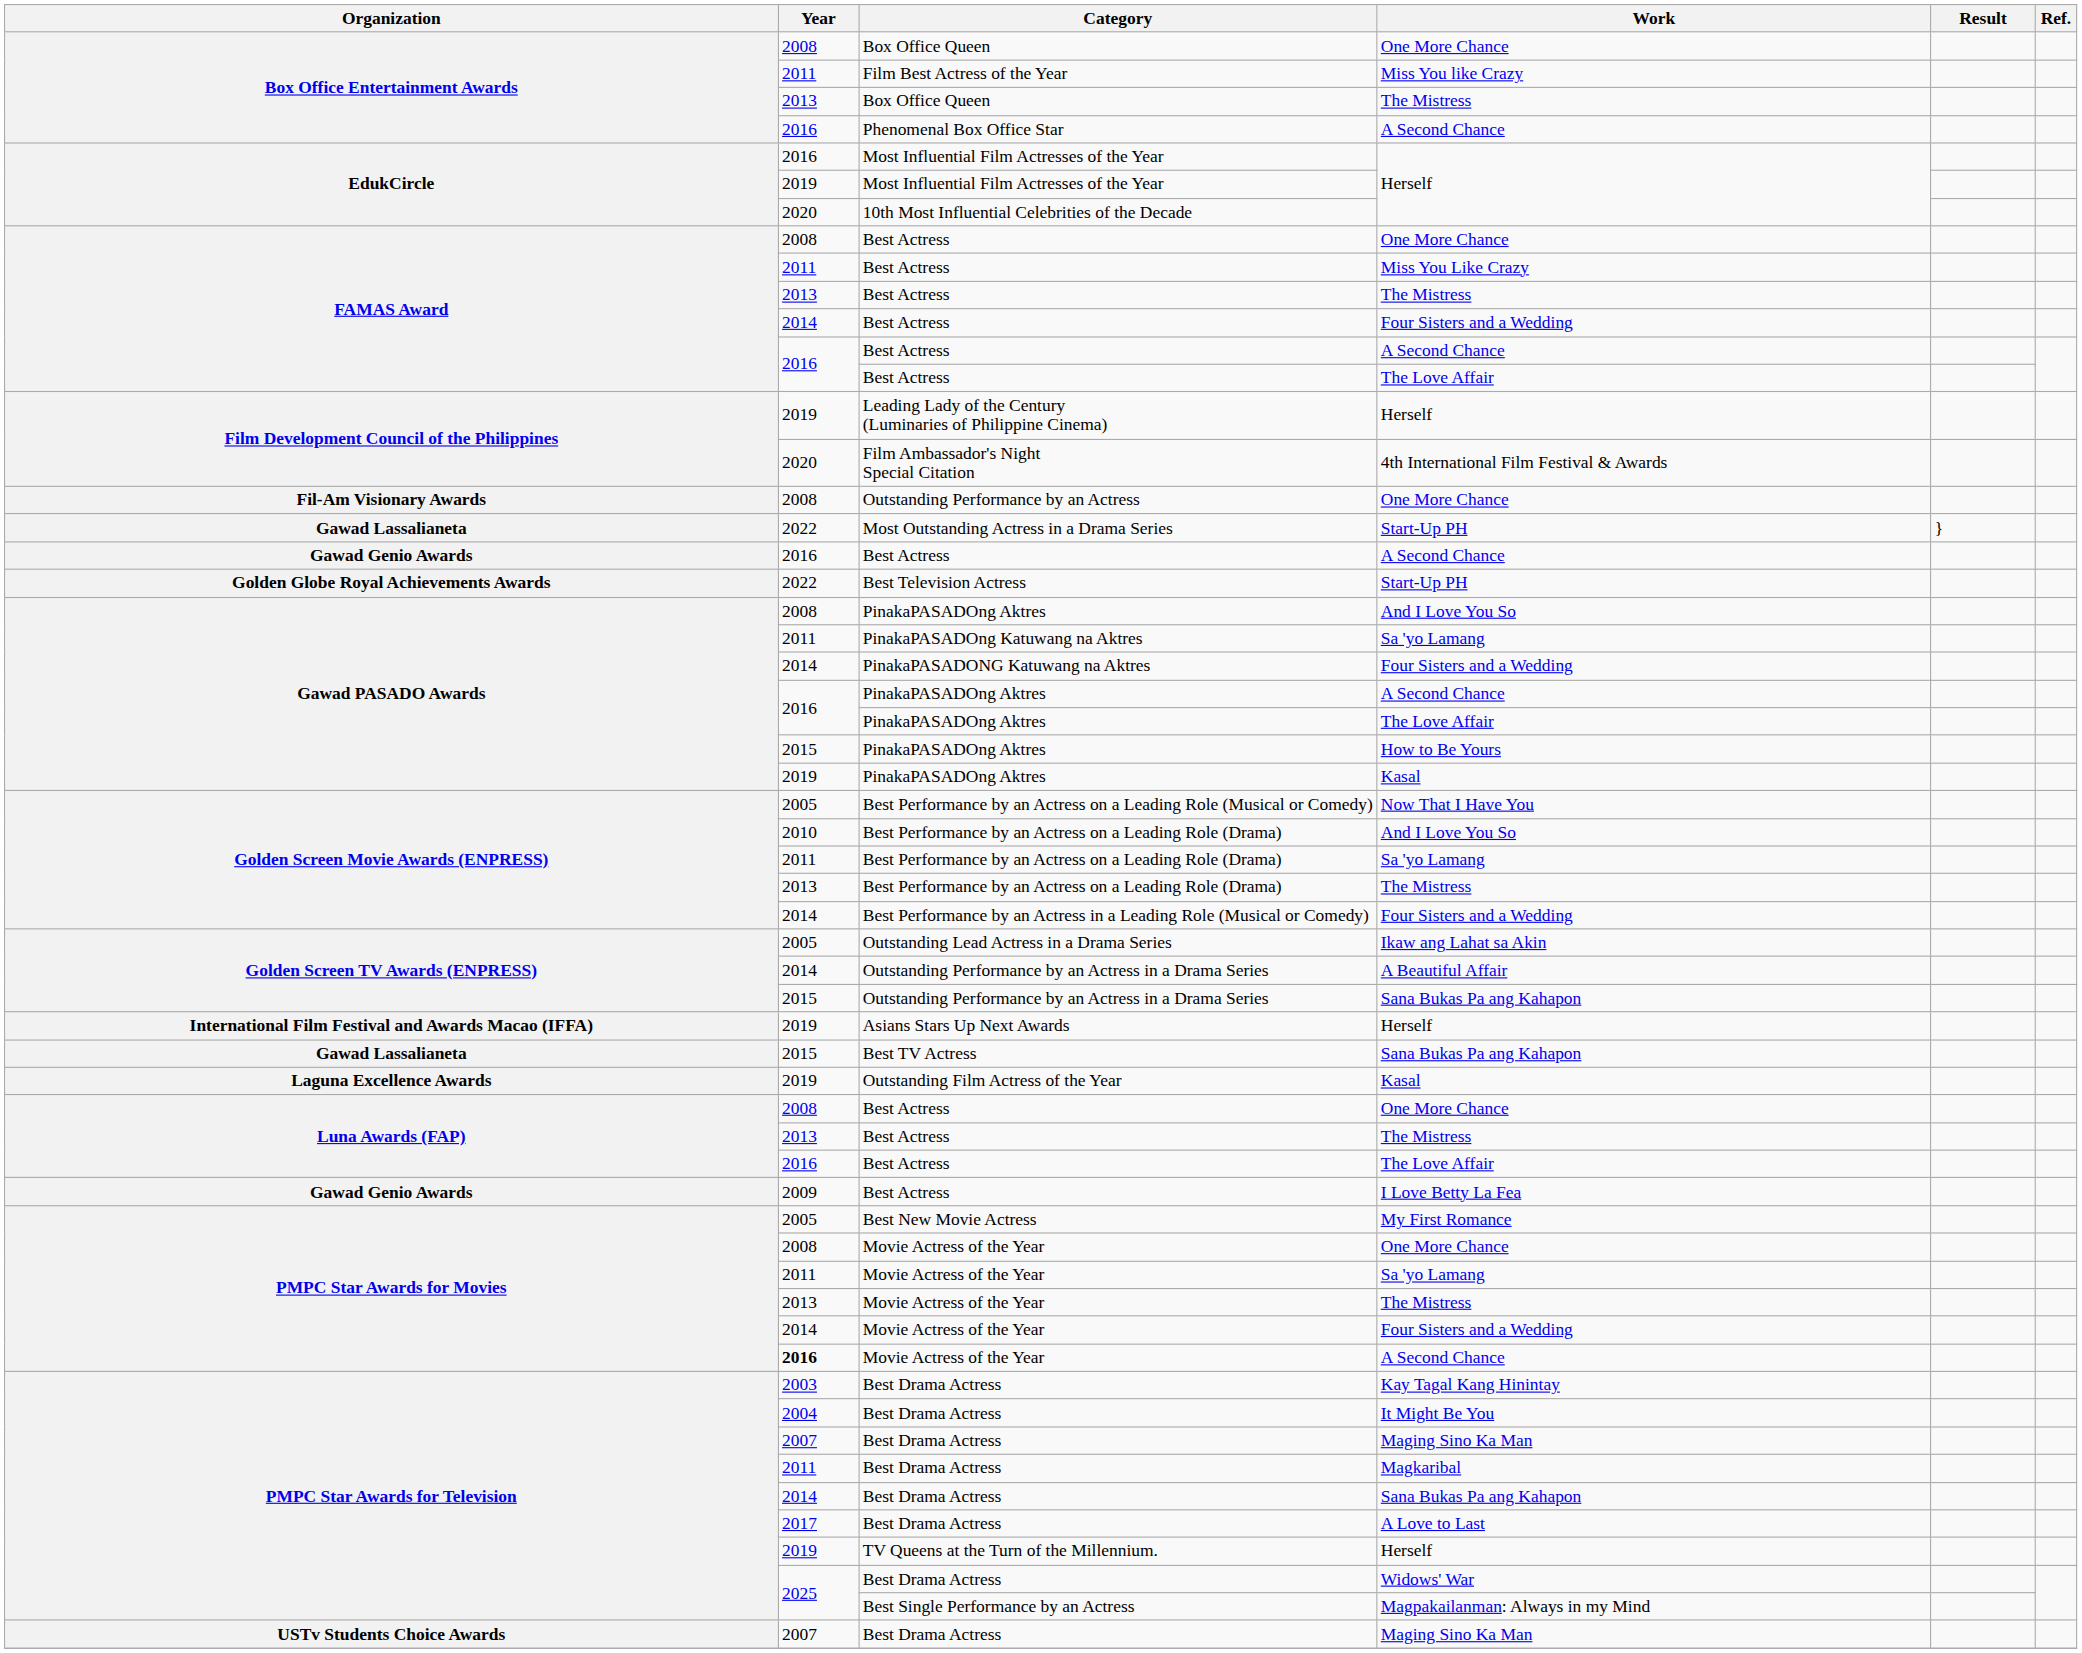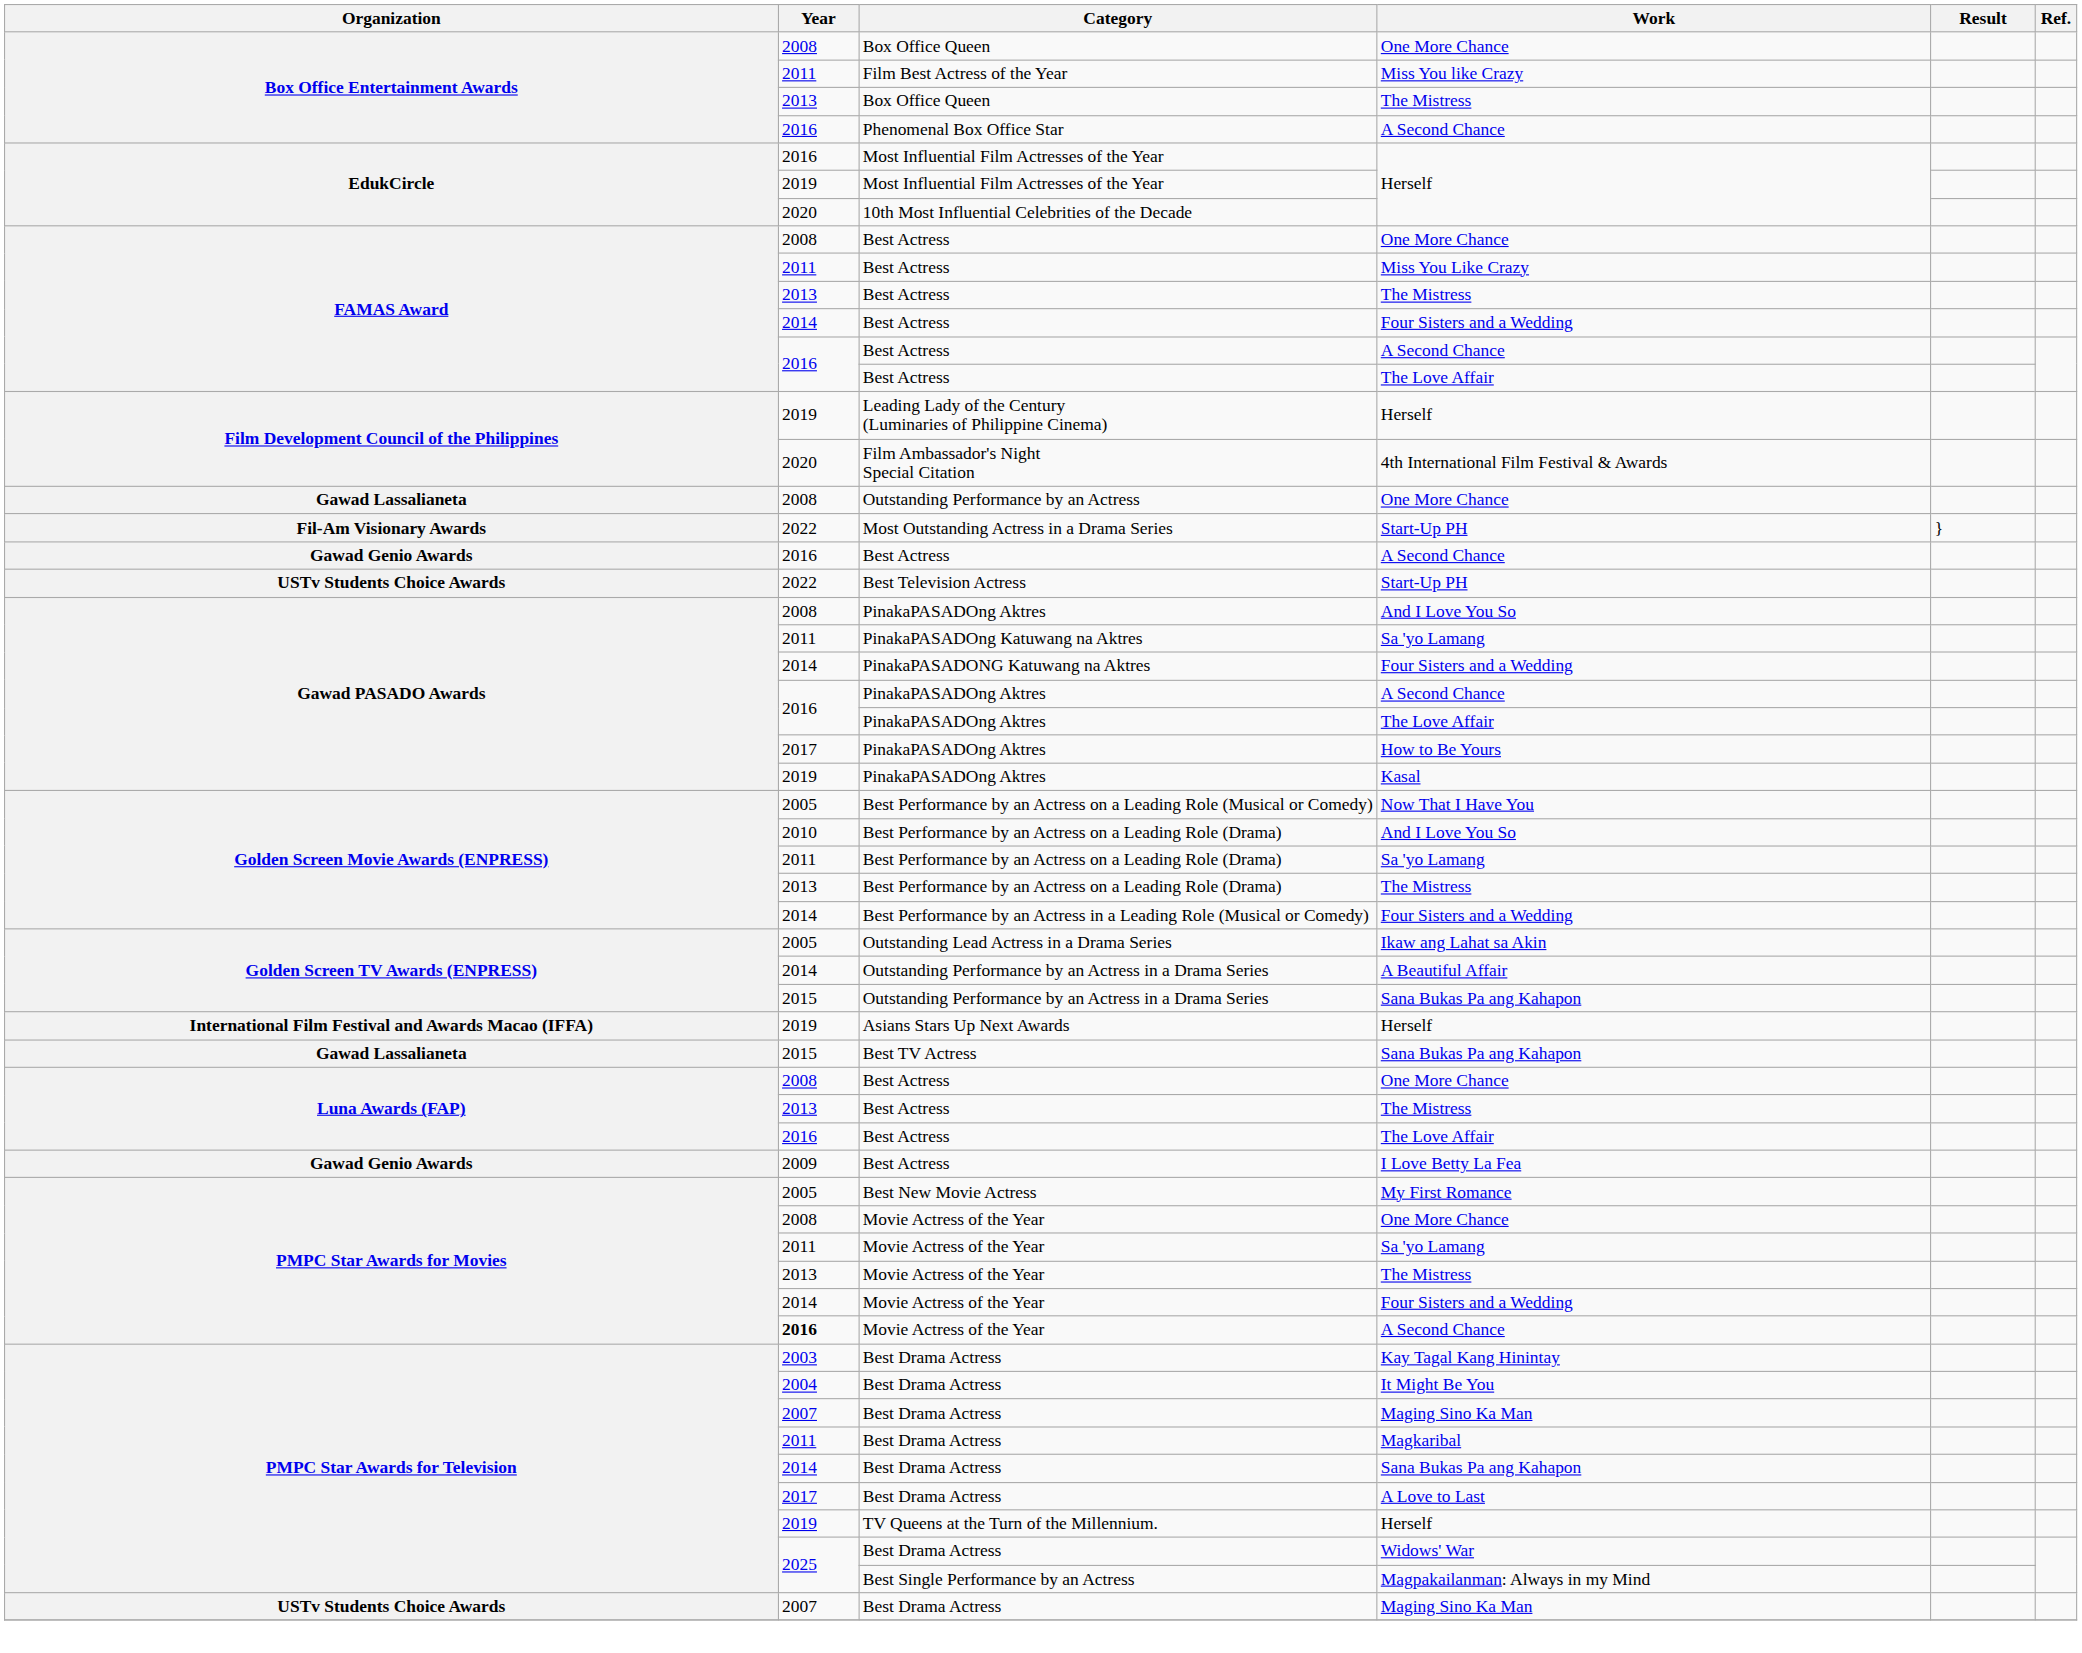 <table class="wikitable sortable plainrowheaders">
 <tr>
 <th>Organization</th>
 <th>Year</th>
 <th scope="col" width="25%">Category</th>
 <th>Work</th>
 <th>Result</th>
 <th scope="col" width="2%">Ref.</th>
 </tr>
 <tr>
 <th scope="rowgroup" rowspan=4><a href='#'>Box Office Entertainment Awards</a></th>
 <td><a href='#'>2008</a></td>
 <td>Box Office Queen</td>
 <td><a href='#'>One More Chance</a></td>
 <td></td>
 <td></td>
 </tr>
 <tr>
 <td><a href='#'>2011</a></td>
 <td>Film Best Actress of the Year</td>
 <td><a href='#'>Miss You like Crazy</a></td>
 <td></td>
 <td></td>
 </tr>
 <tr>
 <td><a href='#'>2013</a></td>
 <td>Box Office Queen</td>
 <td><a href='#'>The Mistress</a></td>
 <td></td>
 <td></td>
 </tr>
 <tr>
 <td><a href='#'>2016</a></td>
 <td>Phenomenal Box Office Star</td>
 <td><a href='#'>A Second Chance</a></td>
 <td></td>
 <td></td>
 </tr>
 <tr>
 <th scope="rowgroup" rowspan=3>EdukCircle</th>
 <td>2016</td>
 <td>Most Influential Film Actresses of the Year</td>
 <td rowspan=3>Herself</td>
 <td></td>
 <td></td>
 </tr>
 <tr>
 <td>2019</td>
 <td>Most Influential Film Actresses of the Year</td>
 <td></td>
 <td></td>
 </tr>
 <tr>
 <td>2020</td>
 <td>10th Most Influential Celebrities of the Decade</td>
 <td></td>
 <td></td>
 </tr>
 <tr>
 <th scope="rowgroup" rowspan=6><a href='#'>FAMAS Award</a></th>
 <td>2008</td>
 <td>Best Actress</td>
 <td><a href='#'>One More Chance</a></td>
 <td></td>
 <td></td>
 </tr>
 <tr>
 <td><a href='#'>2011</a></td>
 <td>Best Actress</td>
 <td><a href='#'>Miss You Like Crazy</a></td>
 <td></td>
 <td></td>
 </tr>
 <tr>
 <td><a href='#'>2013</a></td>
 <td>Best Actress</td>
 <td><a href='#'>The Mistress</a></td>
 <td></td>
 <td></td>
 </tr>
 <tr>
 <td><a href='#'>2014</a></td>
 <td>Best Actress</td>
 <td><a href='#'>Four Sisters and a Wedding</a></td>
 <td></td>
 <td></td>
 </tr>
 <tr>
 <td rowspan=2><a href='#'>2016</a></td>
 <td>Best Actress</td>
 <td><a href='#'>A Second Chance</a></td>
 <td></td>
 <td rowspan=2></td>
 </tr>
 <tr>
 <td>Best Actress</td>
 <td><a href='#'>The Love Affair</a></td>
 <td></td>
 </tr>
 <tr>
 <th scope="rowgroup" rowspan=2><a href='#'>Film Development Council of the Philippines</a></th>
 <td>2019</td>
 <td>Leading Lady of the Century<br>(Luminaries of Philippine Cinema)</td>
 <td>Herself</td>
 <td></td>
 <td></td>
 </tr>
 <tr>
 <td>2020</td>
 <td>Film Ambassador's Night<br>Special Citation</td>
 <td>4th International Film Festival & Awards</td>
 <td></td>
 <td></td>
 </tr>
 <tr>
-<th scope="rowgroup">Fil-Am Visionary Awards</th>
+<th scope="rowgroup">Gawad Lassalianeta</th>
 <td>2008</td>
 <td>Outstanding Performance by an Actress</td>
 <td><a href='#'>One More Chance</a></td>
 <td></td>
 <td></td>
 </tr>
 <tr>
-<th scope="rowgroup">Gawad Lassalianeta</th>
+<th scope="rowgroup">Fil-Am Visionary Awards</th>
 <td>2022</td>
 <td>Most Outstanding Actress in a Drama Series</td>
 <td><a href='#'>Start-Up PH</a></td>
 <td>}</td>
 <td></td>
 </tr>
 <tr>
 <th scope="rowgroup">Gawad Genio Awards</th>
 <td>2016</td>
 <td>Best Actress</td>
 <td><a href='#'>A Second Chance</a></td>
 <td></td>
 <td></td>
 </tr>
 <tr>
-<th scope="rowgroup">Golden Globe Royal Achievements Awards</th>
+<th scope="rowgroup">USTv Students Choice Awards</th>
 <td>2022</td>
 <td>Best Television Actress</td>
 <td><a href='#'>Start-Up PH</a></td>
 <td></td>
 <td></td>
 </tr>
 <tr>
 <th scope="rowgroup" rowspan=7>Gawad PASADO Awards</th>
 <td>2008</td>
 <td>PinakaPASADOng Aktres</td>
 <td><a href='#'>And I Love You So</a></td>
 <td></td>
 <td></td>
 </tr>
 <tr>
 <td>2011</td>
 <td>PinakaPASADOng Katuwang na Aktres</td>
 <td><a href='#'>Sa 'yo Lamang</a></td>
 <td></td>
 <td></td>
 </tr>
 <tr>
 <td>2014</td>
 <td>PinakaPASADONG Katuwang na Aktres</td>
 <td><a href='#'>Four Sisters and a Wedding</a></td>
 <td></td>
 <td></td>
 </tr>
 <tr>
 <td rowspan=2>2016</td>
 <td>PinakaPASADOng Aktres</td>
 <td><a href='#'>A Second Chance</a></td>
 <td></td>
 <td></td>
 </tr>
 <tr>
 <td>PinakaPASADOng Aktres</td>
 <td><a href='#'>The Love Affair</a></td>
 <td></td>
 <td></td>
 </tr>
 <tr>
-<td>2015</td>
+<td>2017</td>
 <td>PinakaPASADOng Aktres</td>
 <td><a href='#'>How to Be Yours</a></td>
 <td></td>
 <td></td>
 </tr>
 <tr>
 <td>2019</td>
 <td>PinakaPASADOng Aktres</td>
 <td><a href='#'>Kasal</a></td>
 <td></td>
 <td></td>
 </tr>
 <tr>
 <th scope="rowgroup" rowspan=5><a href='#'>Golden Screen Movie Awards (ENPRESS)</a></th>
 <td>2005</td>
 <td>Best Performance by an Actress on a Leading Role (Musical or Comedy)</td>
 <td><a href='#'>Now That I Have You</a></td>
 <td></td>
 <td></td>
 </tr>
 <tr>
 <td>2010</td>
 <td>Best Performance by an Actress on a Leading Role (Drama)</td>
 <td><a href='#'>And I Love You So</a></td>
 <td></td>
 <td></td>
 </tr>
 <tr>
 <td>2011</td>
 <td>Best Performance by an Actress on a Leading Role (Drama)</td>
 <td><a href='#'>Sa 'yo Lamang</a></td>
 <td></td>
 <td></td>
 </tr>
 <tr>
 <td>2013</td>
 <td>Best Performance by an Actress on a Leading Role (Drama)</td>
 <td><a href='#'>The Mistress</a></td>
 <td></td>
 <td></td>
 </tr>
 <tr>
 <td>2014</td>
 <td>Best Performance by an Actress in a Leading Role (Musical or Comedy)</td>
 <td><a href='#'>Four Sisters and a Wedding</a></td>
 <td></td>
 <td></td>
 </tr>
 <tr>
 <th scope="rowgroup" rowspan=3><a href='#'>Golden Screen TV Awards (ENPRESS)</a></th>
 <td>2005</td>
 <td>Outstanding Lead Actress in a Drama Series</td>
 <td><a href='#'>Ikaw ang Lahat sa Akin</a></td>
 <td></td>
 <td></td>
 </tr>
 <tr>
 <td>2014</td>
 <td>Outstanding Performance by an Actress in a Drama Series</td>
 <td><a href='#'>A Beautiful Affair</a></td>
 <td></td>
 <td></td>
 </tr>
 <tr>
 <td>2015</td>
 <td>Outstanding Performance by an Actress in a Drama Series</td>
 <td><a href='#'>Sana Bukas Pa ang Kahapon</a></td>
 <td></td>
 <td></td>
 </tr>
 <tr>
 <th scope="rowgroup">International Film Festival and Awards Macao (IFFA)</th>
 <td>2019</td>
 <td>Asians Stars Up Next Awards</td>
 <td>Herself</td>
 <td></td>
 <td></td>
 </tr>
 <tr>
 <th scope="rowgroup">Gawad Lassalianeta</th>
 <td>2015</td>
 <td>Best TV Actress</td>
 <td><a href='#'>Sana Bukas Pa ang Kahapon</a></td>
-<td></td>
-<td></td>
-</tr>
-<tr>
-<th scope="rowgroup">Laguna Excellence Awards</th>
-<td>2019</td>
-<td>Outstanding Film Actress of the Year</td>
-<td><a href='#'>Kasal</a></td>
 <td></td>
 <td></td>
 </tr>
 <tr>
 <th scope="rowgroup" rowspan=3><a href='#'>Luna Awards (FAP)</a></th>
 <td><a href='#'>2008</a></td>
 <td>Best Actress</td>
 <td><a href='#'>One More Chance</a></td>
 <td></td>
 <td></td>
 </tr>
 <tr>
 <td><a href='#'>2013</a></td>
 <td>Best Actress</td>
 <td><a href='#'>The Mistress</a></td>
 <td></td>
 <td></td>
 </tr>
 <tr>
 <td><a href='#'>2016</a></td>
 <td>Best Actress</td>
 <td><a href='#'>The Love Affair</a></td>
 <td></td>
 <td></td>
 </tr>
 <tr>
 <th scope="rowgroup">Gawad Genio Awards</th>
 <td>2009</td>
 <td>Best Actress</td>
 <td><a href='#'>I Love Betty La Fea</a></td>
 <td></td>
 <td></td>
 </tr>
 <tr>
 <th scope="rowgroup" rowspan=6><a href='#'>PMPC Star Awards for Movies</a></th>
 <td>2005</td>
 <td>Best New Movie Actress</td>
 <td><a href='#'>My First Romance</a></td>
 <td></td>
 <td></td>
 </tr>
 <tr>
 <td>2008</td>
 <td>Movie Actress of the Year</td>
 <td><a href='#'>One More Chance</a></td>
 <td></td>
 <td></td>
 </tr>
 <tr>
 <td>2011</td>
 <td>Movie Actress of the Year</td>
 <td><a href='#'>Sa 'yo Lamang</a></td>
 <td></td>
 <td></td>
 </tr>
 <tr>
 <td>2013</td>
 <td>Movie Actress of the Year</td>
 <td><a href='#'>The Mistress</a></td>
 <td></td>
 <td></td>
 </tr>
 <tr>
 <td>2014</td>
 <td>Movie Actress of the Year</td>
 <td><a href='#'>Four Sisters and a Wedding</a></td>
 <td></td>
 <td></td>
 </tr>
 <tr>
 <td><strong>2016</strong></td>
 <td>Movie Actress of the Year</td>
 <td><a href='#'>A Second Chance</a></td>
 <td></td>
 <td></td>
 </tr>
 <tr>
 <th scope="rowgroup" rowspan=9><a href='#'>PMPC Star Awards for Television</a></th>
 <td><a href='#'>2003</a></td>
 <td>Best Drama Actress</td>
 <td><a href='#'>Kay Tagal Kang Hinintay</a></td>
 <td></td>
 <td></td>
 </tr>
 <tr>
 <td><a href='#'>2004</a></td>
 <td>Best Drama Actress</td>
 <td><a href='#'>It Might Be You</a></td>
 <td></td>
 <td></td>
 </tr>
 <tr>
 <td><a href='#'>2007</a></td>
 <td>Best Drama Actress</td>
 <td><a href='#'>Maging Sino Ka Man</a></td>
 <td></td>
 <td></td>
 </tr>
 <tr>
 <td><a href='#'>2011</a></td>
 <td>Best Drama Actress</td>
 <td><a href='#'>Magkaribal</a></td>
 <td></td>
 <td></td>
 </tr>
 <tr>
 <td><a href='#'>2014</a></td>
 <td>Best Drama Actress</td>
 <td><a href='#'>Sana Bukas Pa ang Kahapon</a></td>
 <td></td>
 <td></td>
 </tr>
 <tr>
 <td><a href='#'>2017</a></td>
 <td>Best Drama Actress</td>
 <td><a href='#'>A Love to Last</a></td>
 <td></td>
 <td></td>
 </tr>
 <tr>
 <td><a href='#'>2019</a></td>
 <td>TV Queens at the Turn of the Millennium.</td>
 <td>Herself</td>
 <td></td>
 <td></td>
 </tr>
 <tr>
 <td rowspan=2><a href='#'>2025</a></td>
 <td>Best Drama Actress</td>
 <td><a href='#'>Widows' War</a></td>
 <td></td>
 <td rowspan=2></td>
 </tr>
 <tr>
 <td>Best Single Performance by an Actress</td>
 <td><a href='#'>Magpakailanman</a>: Always in my Mind</td>
 <td></td>
 </tr>
 <tr>
 <th scope="rowgroup">USTv Students Choice Awards</th>
 <td>2007</td>
 <td>Best Drama Actress</td>
 <td><a href='#'>Maging Sino Ka Man</a></td>
 <td></td>
 <td></td>
 </tr>
 <tr>
 </tr>
 </table>
